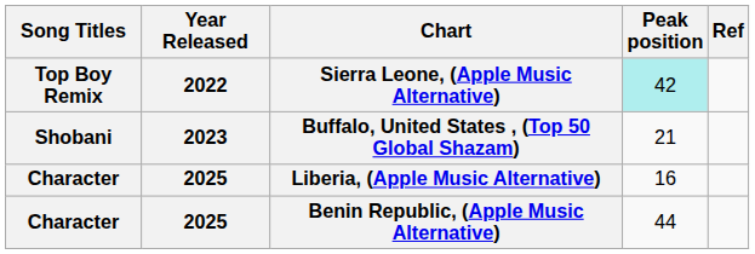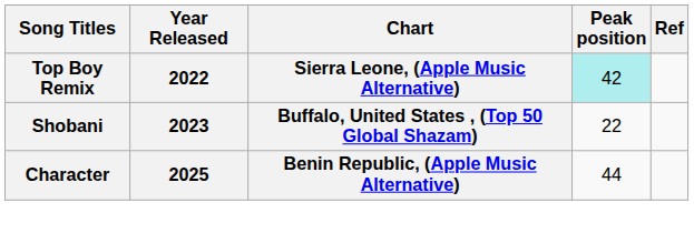 <table class="wikitable sortable plainrowheaders" style="text-align:center">
 <tr>
 <th scope="col">Song Titles</th>
 <th scope="col">Year Released</th>
 <th scope="col">Chart</th>
 <th scope="col">Peak<br>position</th>
 <th>Ref</th>
 </tr>
 <tr>
 <th scope="row">Top Boy Remix </th>
 <th>2022</th>
 <th>Sierra Leone, (<a href='#'>Apple Music Alternative</a>)</th>
 <td style="background: paleturquoise;">42</td>
 <td></td>
 </tr>
 <tr>
 <th scope="row">Shobani</th>
 <th>2023</th>
 <th>Buffalo, United States , (<a href='#'>Top 50 Global Shazam</a>)</th>
-<td>21</td>
-<td></td>
-</tr>
-<tr>
-<th scope="row">Character</th>
-<th>2025</th>
-<th>Liberia, (<a href='#'>Apple Music Alternative</a>)</th>
-<td>16</td>
+<td>22</td>
 <td></td>
 </tr>
 <tr>
 <th scope="row">Character</th>
 <th>2025</th>
 <th>Benin Republic, (<a href='#'>Apple Music Alternative</a>)</th>
 <td>44</td>
 <td></td>
 </tr>
 </table>
